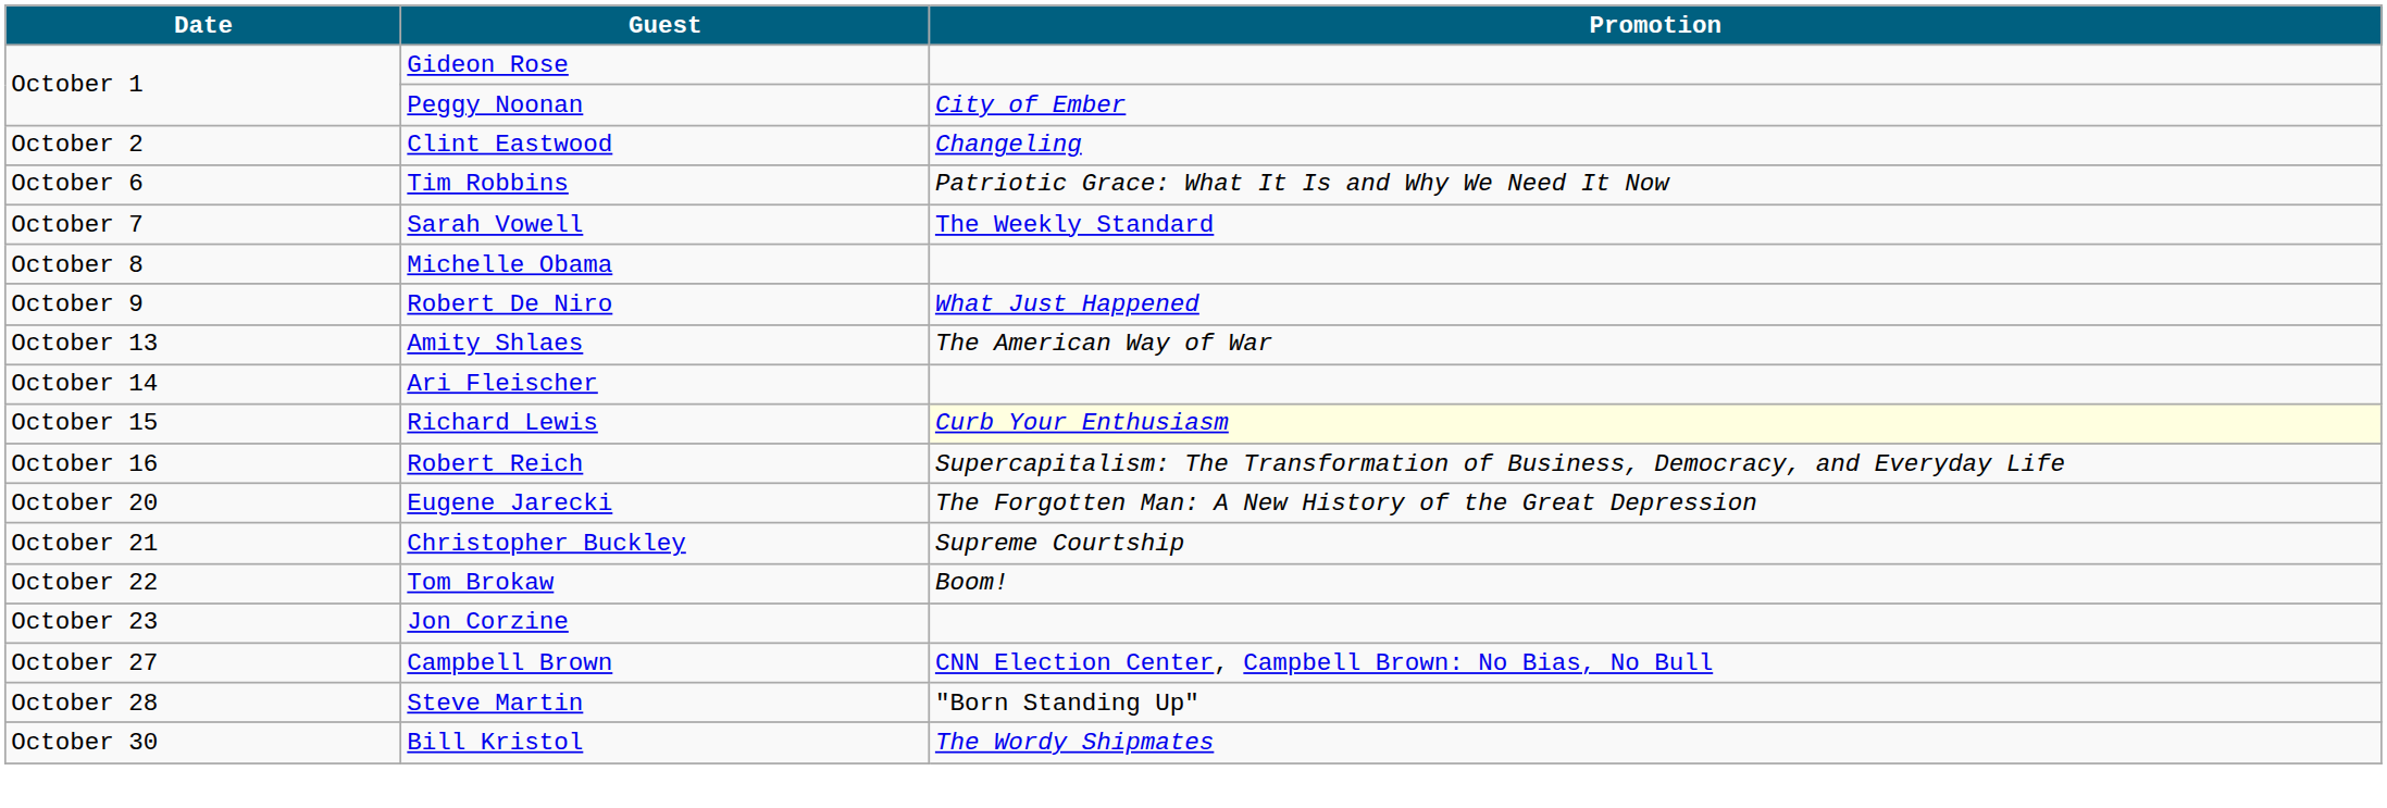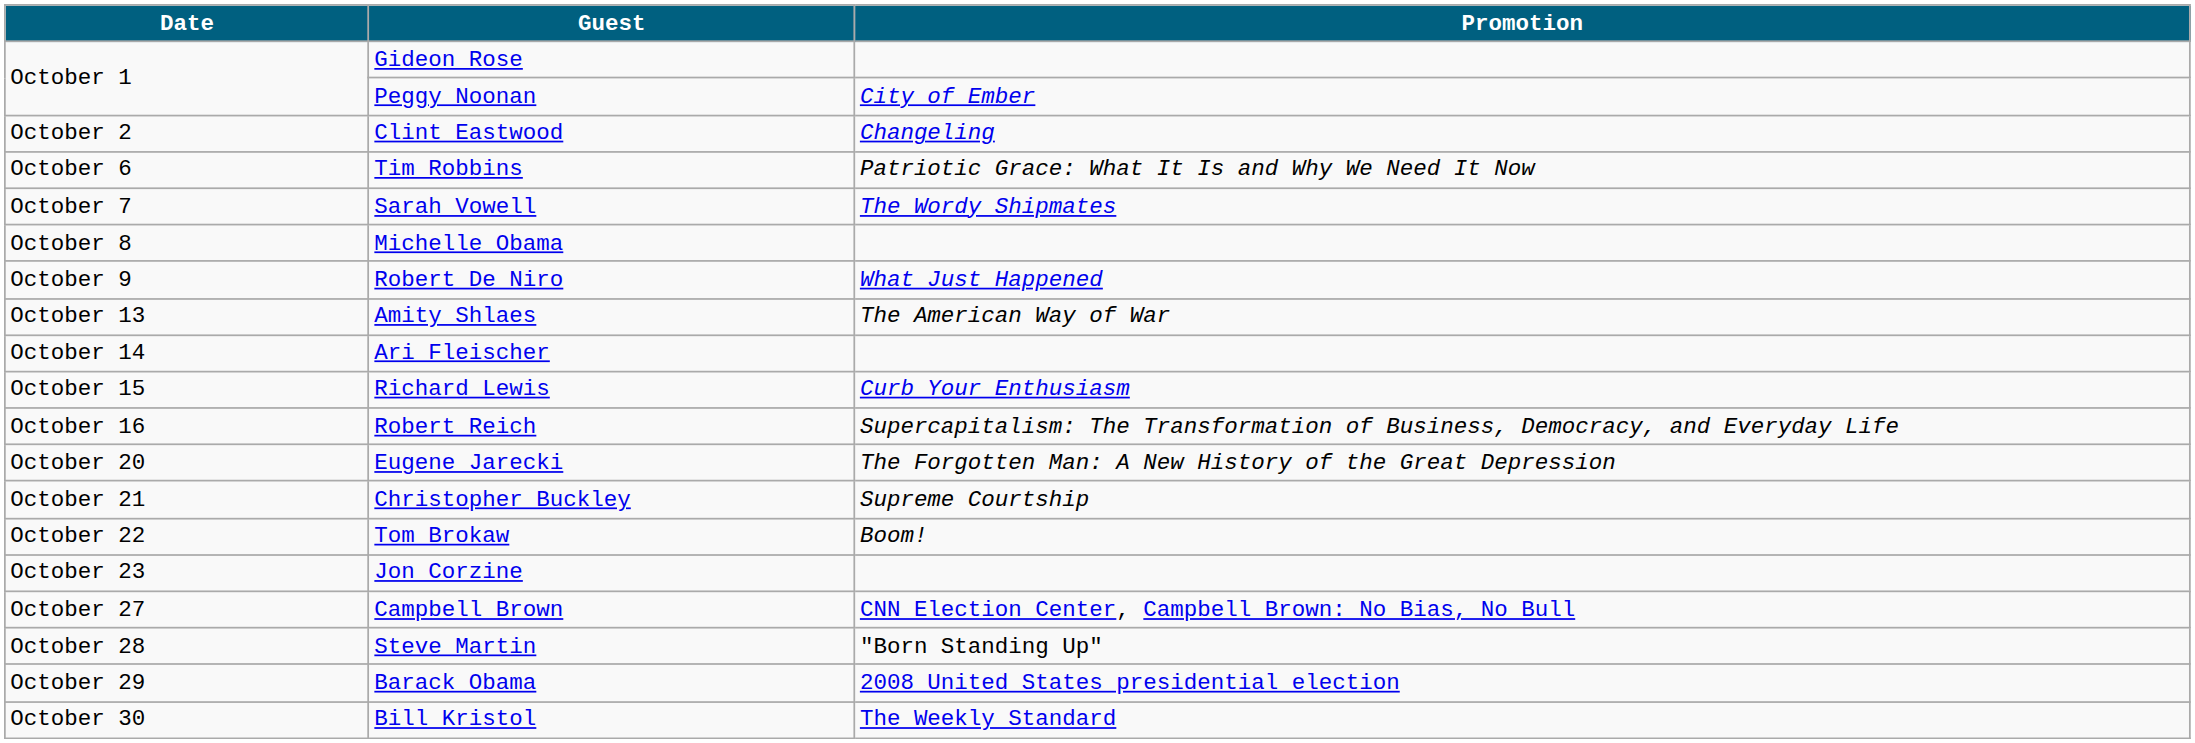 <table class="wikitable" width="100%">
 <tr>
 <th width="15%" style="background:#006080; color:#FFFFFF">Date</th>
 <th width="20%" style="background:#006080; color:#FFFFFF">Guest</th>
 <th width="55%" style="background:#006080; color:#FFFFFF">Promotion</th>
 </tr>
 <tr>
 <td rowspan="2">October 1</td>
 <td><a href='#'>Gideon Rose</a></td>
 <td></td>
 </tr>
 <tr>
 <td><a href='#'>Peggy Noonan</a></td>
 <td><em><a href='#'>City of Ember</a></em></td>
 </tr>
 <tr>
 <td>October 2</td>
 <td><a href='#'>Clint Eastwood</a></td>
 <td><em><a href='#'>Changeling</a></em></td>
 </tr>
 <tr>
 <td>October 6</td>
 <td><a href='#'>Tim Robbins</a></td>
 <td><em>Patriotic Grace: What It Is and Why We Need It Now</em></td>
 </tr>
 <tr>
 <td>October 7</td>
 <td><a href='#'>Sarah Vowell</a></td>
-<td><a href='#'>The Weekly Standard</a></td>
+<td><em><a href='#'>The Wordy Shipmates</a></em></td>
 </tr>
 <tr>
 <td>October 8</td>
 <td><a href='#'>Michelle Obama</a></td>
 <td></td>
 </tr>
 <tr>
 <td>October 9</td>
 <td><a href='#'>Robert De Niro</a></td>
 <td><em><a href='#'>What Just Happened</a></em></td>
 </tr>
 <tr>
 <td>October 13</td>
 <td><a href='#'>Amity Shlaes</a></td>
 <td><em>The American Way of War</em></td>
 </tr>
 <tr>
 <td>October 14</td>
 <td><a href='#'>Ari Fleischer</a></td>
 <td></td>
 </tr>
 <tr>
 <td>October 15</td>
 <td><a href='#'>Richard Lewis</a></td>
-<td style="background: lightyellow;"><em><a href='#'>Curb Your Enthusiasm</a></em></td>
+<td><em><a href='#'>Curb Your Enthusiasm</a></em></td>
 </tr>
 <tr>
 <td>October 16</td>
 <td><a href='#'>Robert Reich</a></td>
 <td><em>Supercapitalism: The Transformation of Business, Democracy, and Everyday Life</em></td>
 </tr>
 <tr>
 <td>October 20</td>
 <td><a href='#'>Eugene Jarecki</a></td>
 <td><em>The Forgotten Man: A New History of the Great Depression</em></td>
 </tr>
 <tr>
 <td>October 21</td>
 <td><a href='#'>Christopher Buckley</a></td>
 <td><em> Supreme Courtship</em></td>
 </tr>
 <tr>
 <td>October 22</td>
 <td><a href='#'>Tom Brokaw</a></td>
 <td><em>Boom!</em></td>
 </tr>
 <tr>
 <td>October 23</td>
 <td><a href='#'>Jon Corzine</a></td>
 </tr>
 <tr>
 <td>October 27</td>
 <td><a href='#'>Campbell Brown</a></td>
 <td><a href='#'>CNN Election Center</a>, <a href='#'>Campbell Brown: No Bias, No Bull</a></td>
 </tr>
 <tr>
 <td>October 28</td>
 <td><a href='#'>Steve Martin</a></td>
 <td>"Born Standing Up"</td>
 </tr>
 <tr>
+<td>October 29</td>
+<td><a href='#'>Barack Obama</a></td>
+<td><a href='#'>2008 United States presidential election</a></td>
+</tr>
+<tr>
 <td>October 30</td>
 <td><a href='#'>Bill Kristol</a></td>
-<td><em><a href='#'>The Wordy Shipmates</a></em></td>
+<td><a href='#'>The Weekly Standard</a></td>
 </tr>
 </table>
